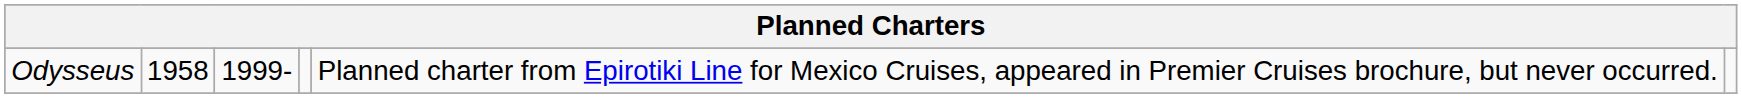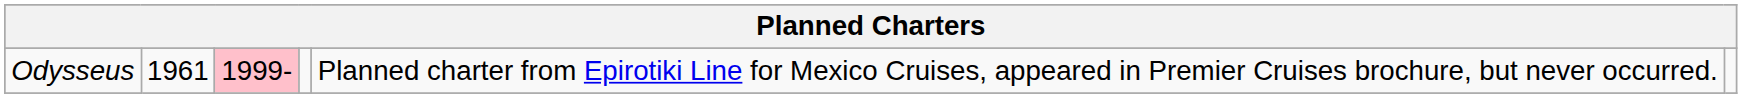 <table class="wikitable">
 <tr>
 <th colspan="6">Planned Charters</th>
 </tr>
 <tr>
 <td><em>Odysseus</em></td>
-<td>1958</td>
-<td>1999-</td>
+<td>1961</td>
+<td style="background: pink;">1999-</td>
 <td></td>
 <td>Planned charter from <a href='#'>Epirotiki Line</a> for Mexico Cruises, appeared in Premier Cruises brochure, but never occurred.</td>
 <td></td>
 </tr>
 </table>
